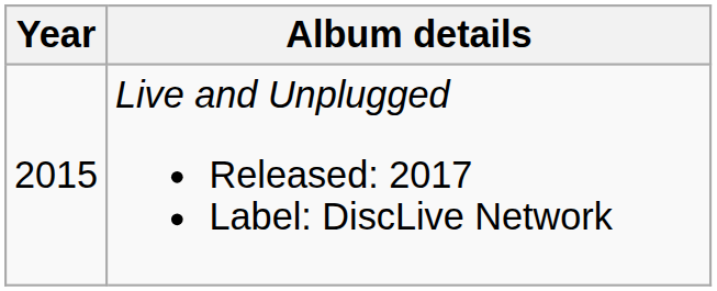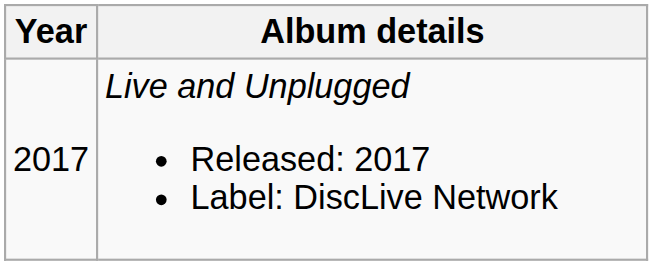 <table class="wikitable">
 <tr>
 <th style="width:33px;">Year</th>
 <th style="width:250px;">Album details</th>
 </tr>
 <tr>
-<td>2015</td>
+<td>2017</td>
 <td><em>Live and Unplugged</em> <br><ul><li>Released: 2017</li><li>Label: DiscLive Network</li></ul></td>
 </tr>
 </table>
